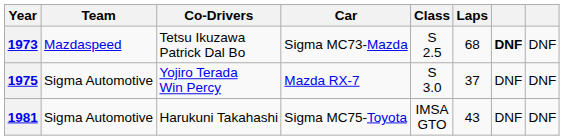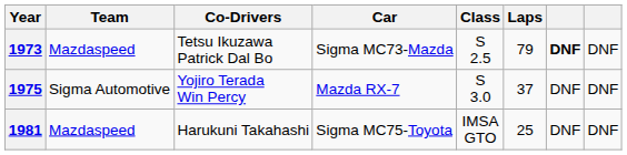 <table class="wikitable" style="text-align:center; font-size:90%">
 <tr>
 <th>Year</th>
 <th>Team</th>
 <th>Co-Drivers</th>
 <th>Car</th>
 <th>Class</th>
 <th>Laps</th>
 <th></th>
 <th></th>
 </tr>
 <tr>
 <th><a href='#'>1973</a></th>
 <td align="left"> <a href='#'>Mazdaspeed</a></td>
 <td align="left"> Tetsu Ikuzawa<br> Patrick Dal Bo</td>
 <td align="left">Sigma MC73-<a href='#'>Mazda</a></td>
 <td>S<br>2.5</td>
-<td>68</td>
+<td>79</td>
 <td><strong>DNF</strong></td>
 <td>DNF</td>
 </tr>
 <tr>
 <th><a href='#'>1975</a></th>
 <td align="left"> Sigma Automotive</td>
 <td align="left"> <a href='#'>Yojiro Terada</a><br> <a href='#'>Win Percy</a></td>
 <td align="left"><a href='#'>Mazda RX-7</a></td>
 <td>S<br>3.0</td>
 <td>37</td>
 <td>DNF</td>
 <td>DNF</td>
 </tr>
 <tr>
 <th><a href='#'>1981</a></th>
-<td align="left"> Sigma Automotive</td>
+<td align="left"> <a href='#'>Mazdaspeed</a></td>
 <td align="left"> Harukuni Takahashi</td>
 <td align="left">Sigma MC75-<a href='#'>Toyota</a></td>
 <td>IMSA<br>GTO</td>
-<td>43</td>
+<td>25</td>
 <td>DNF</td>
 <td>DNF</td>
 </tr>
 </table>
